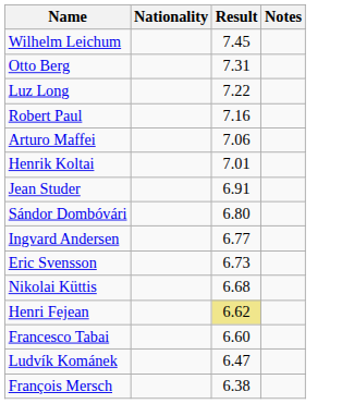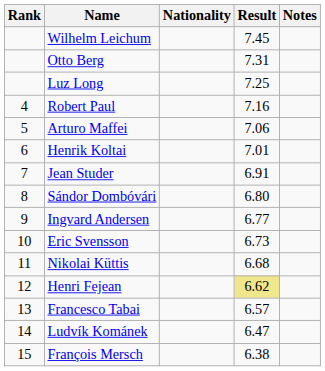 <table class="wikitable sortable" style="text-align:center">
 <tr>
+<th>Rank</th>
 <th>Name</th>
 <th>Nationality</th>
 <th>Result</th>
 <th>Notes</th>
 </tr>
 <tr>
+<td></td>
 <td align=left><a href='#'>Wilhelm Leichum</a></td>
 <td align=left></td>
 <td>7.45</td>
 <td></td>
 </tr>
 <tr>
+<td></td>
 <td align=left><a href='#'>Otto Berg</a></td>
 <td align=left></td>
 <td>7.31</td>
 <td></td>
 </tr>
 <tr>
+<td></td>
 <td align=left><a href='#'>Luz Long</a></td>
 <td align=left></td>
-<td>7.22</td>
+<td>7.25</td>
 <td></td>
 </tr>
 <tr>
+<td>4</td>
 <td align=left><a href='#'>Robert Paul</a></td>
 <td align=left></td>
 <td>7.16</td>
 <td></td>
 </tr>
 <tr>
+<td>5</td>
 <td align=left><a href='#'>Arturo Maffei</a></td>
 <td align=left></td>
 <td>7.06</td>
 <td></td>
 </tr>
 <tr>
+<td>6</td>
 <td align=left><a href='#'>Henrik Koltai</a></td>
 <td align=left></td>
 <td>7.01</td>
 <td></td>
 </tr>
 <tr>
+<td>7</td>
 <td align=left><a href='#'>Jean Studer</a></td>
 <td align=left></td>
 <td>6.91</td>
 <td></td>
 </tr>
 <tr>
+<td>8</td>
 <td align=left><a href='#'>Sándor Dombóvári</a></td>
 <td align=left></td>
 <td>6.80</td>
 <td></td>
 </tr>
 <tr>
+<td>9</td>
 <td align=left><a href='#'>Ingvard Andersen</a></td>
 <td align=left></td>
 <td>6.77</td>
 <td></td>
 </tr>
 <tr>
+<td>10</td>
 <td align=left><a href='#'>Eric Svensson</a></td>
 <td align=left></td>
 <td>6.73</td>
 <td></td>
 </tr>
 <tr>
+<td>11</td>
 <td align=left><a href='#'>Nikolai Küttis</a></td>
 <td align=left></td>
 <td>6.68</td>
 <td></td>
 </tr>
 <tr>
+<td>12</td>
 <td align=left><a href='#'>Henri Fejean</a></td>
 <td align=left></td>
 <td style="background: khaki;">6.62</td>
 <td></td>
 </tr>
 <tr>
+<td>13</td>
 <td align=left><a href='#'>Francesco Tabai</a></td>
 <td align=left></td>
-<td>6.60</td>
+<td>6.57</td>
 <td></td>
 </tr>
 <tr>
+<td>14</td>
 <td align=left><a href='#'>Ludvík Kománek</a></td>
 <td align=left></td>
 <td>6.47</td>
 <td></td>
 </tr>
 <tr>
+<td>15</td>
 <td align=left><a href='#'>François Mersch</a></td>
 <td align=left></td>
 <td>6.38</td>
 <td></td>
 </tr>
 </table>
